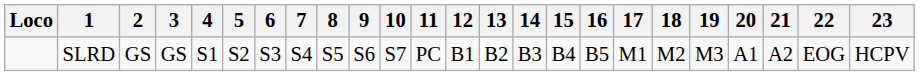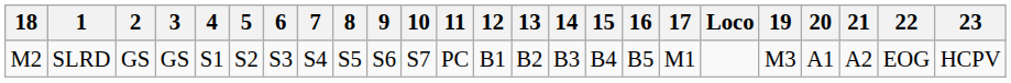 <table class="wikitable">
 <tr style="background:lightblue;">
-<th>Loco</th>
+<th>18</th>
 <th>1</th>
 <th>2</th>
 <th>3</th>
 <th>4</th>
 <th>5</th>
 <th>6</th>
 <th>7</th>
 <th>8</th>
 <th>9</th>
 <th>10</th>
 <th>11</th>
 <th>12</th>
 <th>13</th>
 <th>14</th>
 <th>15</th>
 <th>16</th>
 <th>17</th>
-<th>18</th>
+<th>Loco</th>
 <th>19</th>
 <th>20</th>
 <th>21</th>
 <th>22</th>
 <th>23</th>
 </tr>
 <tr>
-<td></td>
+<td>M2</td>
 <td>SLRD</td>
 <td>GS</td>
 <td>GS</td>
 <td>S1</td>
 <td>S2</td>
 <td>S3</td>
 <td>S4</td>
 <td>S5</td>
 <td>S6</td>
 <td>S7</td>
 <td>PC</td>
 <td>B1</td>
 <td>B2</td>
 <td>B3</td>
 <td>B4</td>
 <td>B5</td>
 <td>M1</td>
-<td>M2</td>
+<td></td>
 <td>M3</td>
 <td>A1</td>
 <td>A2</td>
 <td>EOG</td>
 <td>HCPV</td>
 </tr>
 </table>
